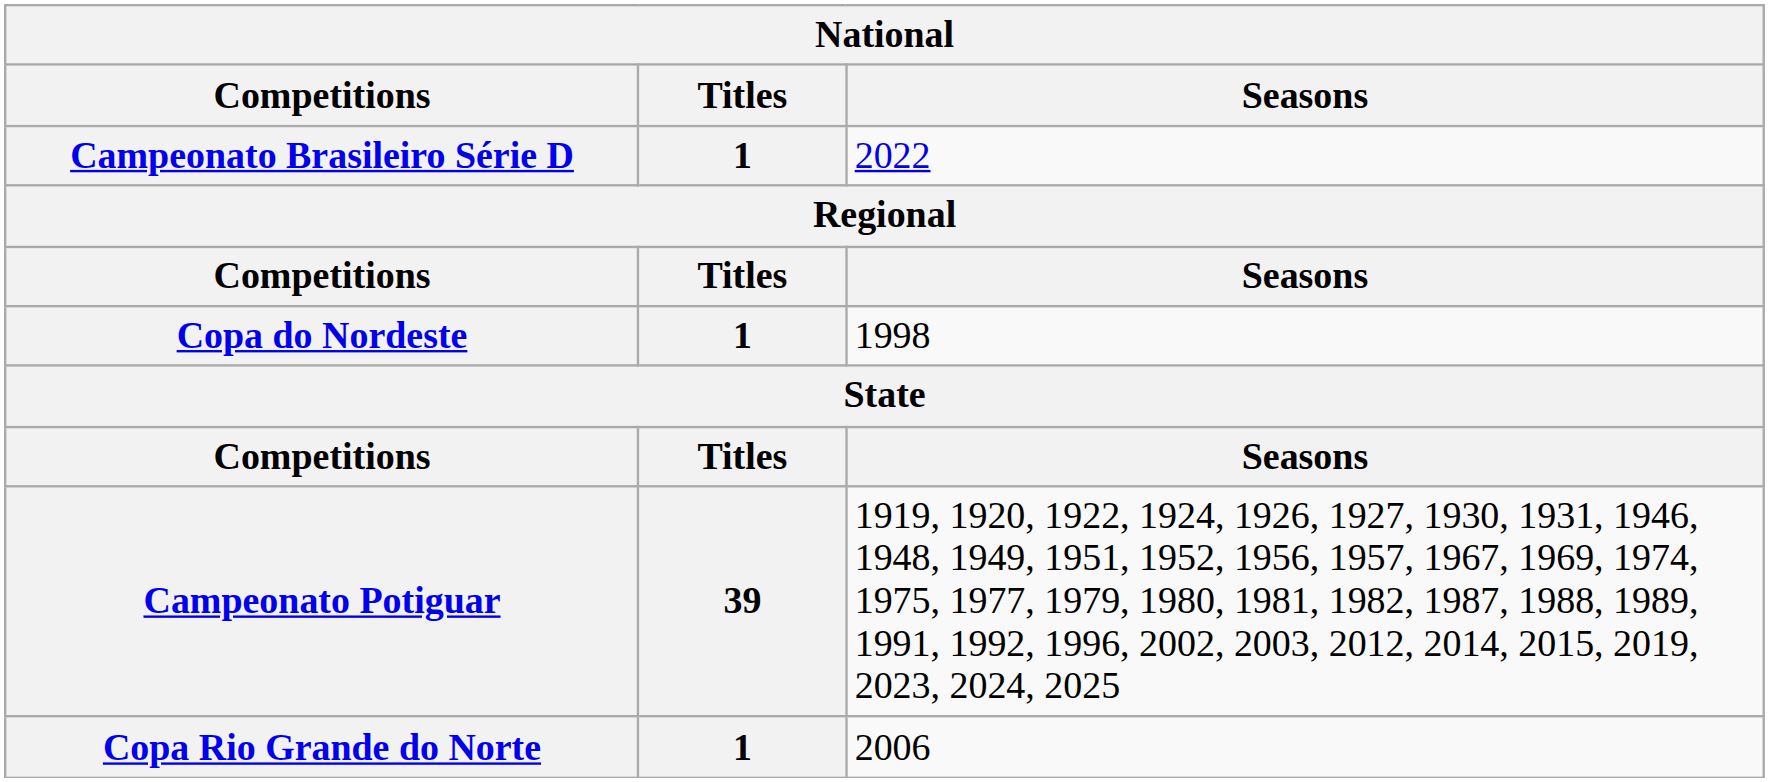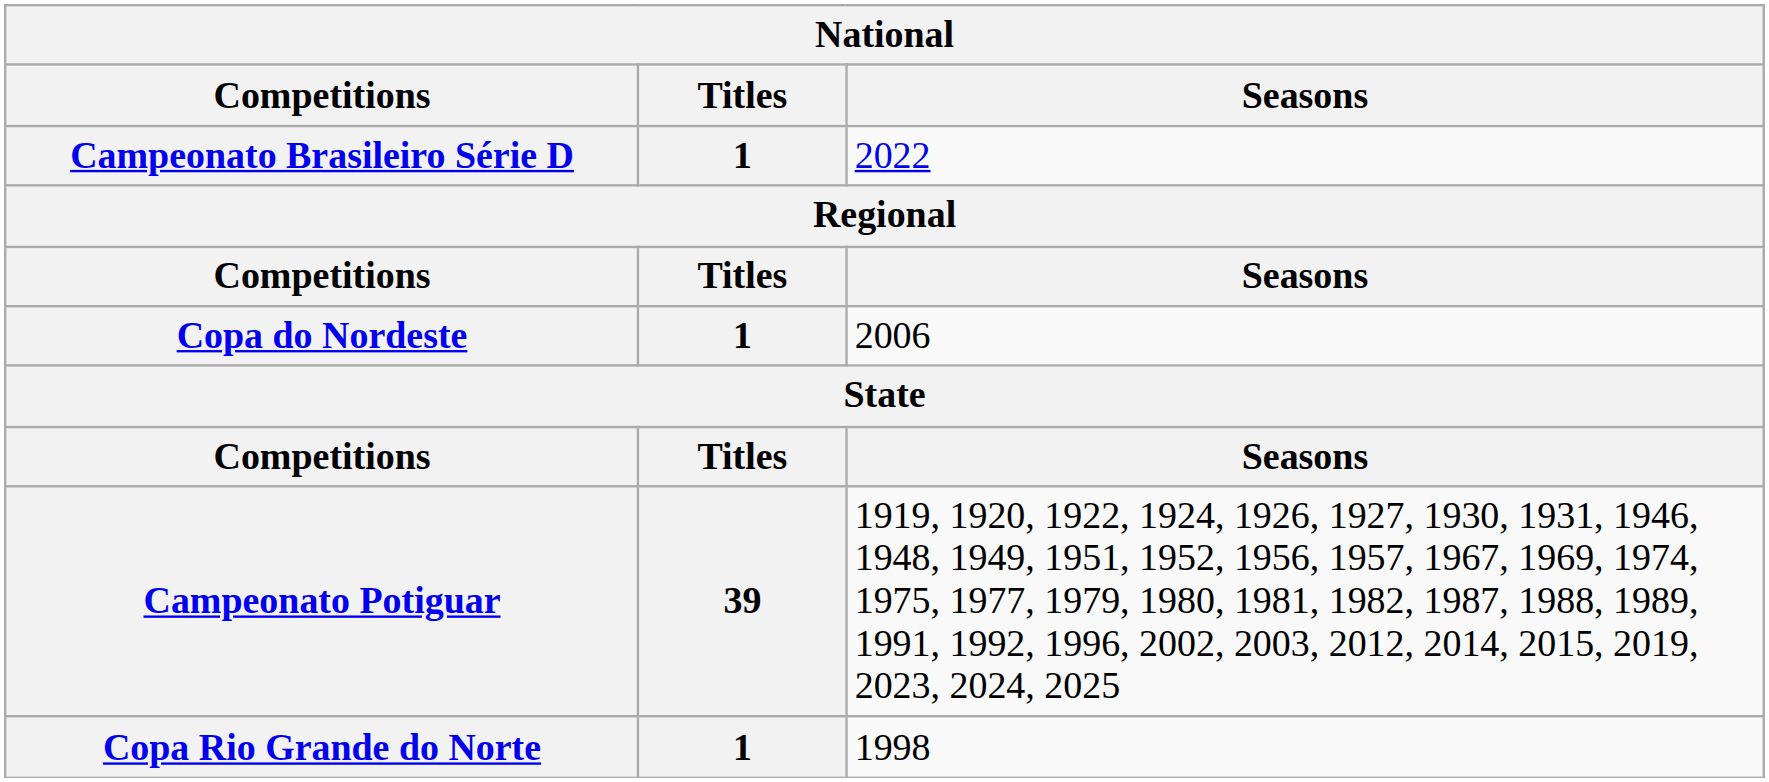 <table class="wikitable">
 <tr>
 <th colspan="3">National</th>
 </tr>
 <tr>
 <th style="width:260px">Competitions</th>
 <th style="width:80px">Titles</th>
 <th style="width:380px">Seasons</th>
 </tr>
 <tr>
 <th style="text-align:center"><a href='#'>Campeonato Brasileiro Série D</a></th>
 <th style="text-align:center"><strong>1</strong></th>
 <td align="left"><a href='#'>2022</a></td>
 </tr>
 <tr>
 <th colspan="3">Regional</th>
 </tr>
 <tr>
 <th>Competitions</th>
 <th>Titles</th>
 <th>Seasons</th>
 </tr>
 <tr>
 <th style="text-align:center"><a href='#'>Copa do Nordeste</a></th>
 <th style="text-align:center"><strong>1</strong></th>
-<td align="left">1998</td>
+<td align="left">2006</td>
 </tr>
 <tr>
 <th colspan="3">State</th>
 </tr>
 <tr>
 <th>Competitions</th>
 <th>Titles</th>
 <th>Seasons</th>
 </tr>
 <tr>
 <th style="text-align:center"><a href='#'>Campeonato Potiguar</a></th>
 <th style="text-align:center"><strong>39</strong></th>
 <td align="left">1919, 1920, 1922, 1924, 1926, 1927, 1930, 1931, 1946, 1948, 1949, 1951, 1952, 1956, 1957, 1967, 1969, 1974, 1975, 1977, 1979, 1980, 1981, 1982, 1987, 1988, 1989, 1991, 1992, 1996, 2002, 2003, 2012, 2014, 2015, 2019, 2023, 2024, 2025</td>
 </tr>
 <tr>
 <th><a href='#'>Copa Rio Grande do Norte</a></th>
 <th style="text-align:center"><strong>1</strong></th>
-<td align="left">2006</td>
+<td align="left">1998</td>
 </tr>
 </table>
